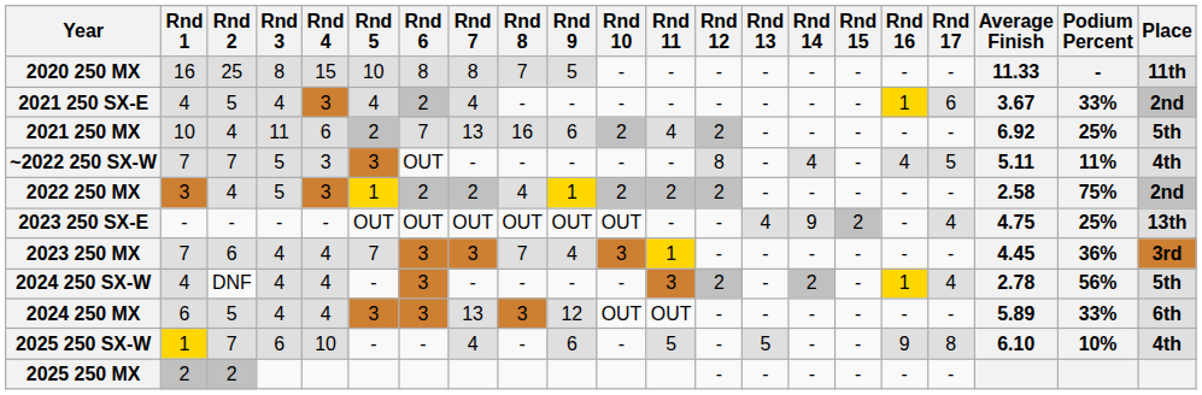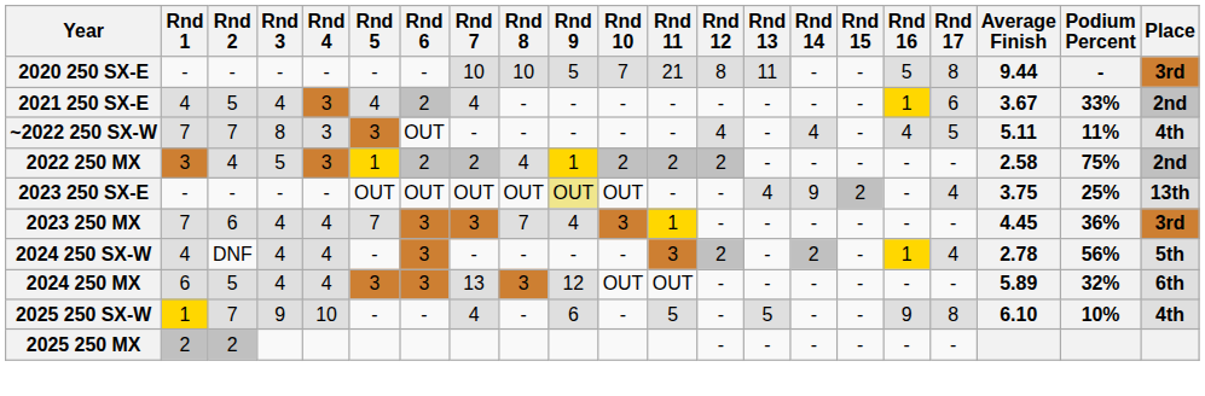 <table class="wikitable" style="font-size: 85%; text-align:center">
 <tr valign="top">
 <th valign="middle">Year</th>
 <th>Rnd<br>1</th>
 <th>Rnd<br>2</th>
 <th>Rnd<br>3</th>
 <th>Rnd<br>4</th>
 <th>Rnd<br>5</th>
 <th>Rnd<br>6</th>
 <th>Rnd<br>7</th>
 <th>Rnd<br>8</th>
 <th>Rnd<br>9</th>
 <th>Rnd<br>10</th>
 <th>Rnd<br>11</th>
 <th>Rnd<br>12</th>
 <th>Rnd<br>13</th>
 <th>Rnd<br>14</th>
 <th>Rnd<br>15</th>
 <th>Rnd<br>16</th>
 <th>Rnd<br>17</th>
 <th valign="middle">Average<br>Finish</th>
 <th valign="middle">Podium<br>Percent</th>
 <th valign="middle">Place</th>
 </tr>
 <tr>
-<th>2020 250 MX</th>
-<td style="background:#dfdfdf;">16</td>
-<td style="background:#dfdfdf;">25</td>
-<td style="background:#dfdfdf;">8</td>
-<td style="background:#dfdfdf;">15</td>
-<td style="background:#dfdfdf;">10</td>
-<td style="background:#dfdfdf;">8</td>
-<td style="background:#dfdfdf;">8</td>
-<td style="background:#dfdfdf;">7</td>
-<td style="background:#dfdfdf;">5</td>
+<th>2020 250 SX-E</th>
 <td>-</td>
 <td>-</td>
 <td>-</td>
 <td>-</td>
 <td>-</td>
 <td>-</td>
+<td style="background:#dfdfdf;">10</td>
+<td style="background:#dfdfdf;">10</td>
+<td style="background:#dfdfdf;">5</td>
+<td style="background:#dfdfdf;">7</td>
+<td style="background:#dfdfdf;">21</td>
+<td style="background:#dfdfdf;">8</td>
+<td style="background:#dfdfdf;">11</td>
 <td>-</td>
 <td>-</td>
-<th>11.33</th>
+<td style="background:#dfdfdf;">5</td>
+<td style="background:#dfdfdf;">8</td>
+<th>9.44</th>
 <th>-</th>
-<th style="background:#dfdfdf;">11th</th>
+<th style="background:#cd7f32;">3rd</th>
 </tr>
 <tr>
 <th>2021 250 SX-E</th>
 <td style="background:#dfdfdf;">4</td>
 <td style="background:#dfdfdf;">5</td>
 <td style="background:#dfdfdf;">4</td>
 <td style="background:#cd7f32;">3</td>
 <td style="background:#dfdfdf;">4</td>
 <td style="background: silver;">2</td>
 <td style="background:#dfdfdf;">4</td>
 <td>-</td>
 <td>-</td>
 <td>-</td>
 <td>-</td>
 <td>-</td>
 <td>-</td>
 <td>-</td>
 <td>-</td>
 <td style="background: gold;">1</td>
 <td style="background:#dfdfdf;">6</td>
 <th>3.67</th>
 <th>33%</th>
 <th style="background: silver;">2nd</th>
 </tr>
 <tr>
-<th>2021 250 MX</th>
-<td style="background:#dfdfdf;">10</td>
-<td style="background:#dfdfdf;">4</td>
-<td style="background:#dfdfdf;">11</td>
-<td style="background:#dfdfdf;">6</td>
-<td style="background: silver;">2</td>
-<td style="background:#dfdfdf;">7</td>
-<td style="background:#dfdfdf;">13</td>
-<td style="background:#dfdfdf;">16</td>
-<td style="background:#dfdfdf;">6</td>
-<td style="background: silver;">2</td>
-<td style="background:#dfdfdf;">4</td>
-<td style="background: silver;">2</td>
-<td>-</td>
-<td>-</td>
-<td>-</td>
-<td>-</td>
-<td>-</td>
-<th>6.92</th>
-<th>25%</th>
-<th style="background:#dfdfdf;">5th</th>
-</tr>
-<tr>
 <th>~2022 250 SX-W</th>
 <td style="background:#dfdfdf;">7</td>
 <td style="background:#dfdfdf;">7</td>
-<td style="background:#dfdfdf;">5</td>
+<td style="background:#dfdfdf;">8</td>
 <td style="background:#dfdfdf;">3</td>
 <td style="background:#cd7f32;">3</td>
 <td>OUT</td>
 <td>-</td>
 <td>-</td>
 <td>-</td>
 <td>-</td>
 <td>-</td>
-<td style="background:#dfdfdf;">8</td>
+<td style="background:#dfdfdf;">4</td>
 <td>-</td>
 <td style="background:#dfdfdf;">4</td>
 <td>-</td>
 <td style="background:#dfdfdf;">4</td>
 <td style="background:#dfdfdf;">5</td>
 <th>5.11</th>
 <th>11%</th>
 <th style="background:#dfdfdf;">4th</th>
 </tr>
 <tr>
 <th>2022 250 MX</th>
 <td style="background:#cd7f32;">3</td>
 <td style="background:#dfdfdf;">4</td>
 <td style="background:#dfdfdf;">5</td>
 <td style="background:#cd7f32;">3</td>
 <td style="background: gold;">1</td>
 <td style="background: silver;">2</td>
 <td style="background: silver;">2</td>
 <td style="background:#dfdfdf;">4</td>
 <td style="background: gold;">1</td>
 <td style="background: silver;">2</td>
 <td style="background: silver;">2</td>
 <td style="background: silver;">2</td>
 <td>-</td>
 <td>-</td>
 <td>-</td>
 <td>-</td>
 <td>-</td>
 <th>2.58</th>
 <th>75%</th>
 <th style="background: silver;">2nd</th>
 </tr>
 <tr>
 <th>2023 250 SX-E</th>
 <td>-</td>
 <td>-</td>
 <td>-</td>
 <td>-</td>
 <td>OUT</td>
 <td>OUT</td>
 <td>OUT</td>
 <td>OUT</td>
-<td>OUT</td>
+<td style="background: khaki;">OUT</td>
 <td>OUT</td>
 <td>-</td>
 <td>-</td>
 <td style="background:#dfdfdf;">4</td>
 <td style="background:#dfdfdf;">9</td>
 <td style="background: silver;">2</td>
 <td>-</td>
 <td style="background:#dfdfdf;">4</td>
-<th>4.75</th>
+<th>3.75</th>
 <th>25%</th>
 <th style="background:#dfdfdf;">13th</th>
 </tr>
 <tr>
 <th>2023 250 MX</th>
 <td style="background:#dfdfdf;">7</td>
 <td style="background:#dfdfdf;">6</td>
 <td style="background:#dfdfdf;">4</td>
 <td style="background:#dfdfdf;">4</td>
 <td style="background:#dfdfdf;">7</td>
 <td style="background:#cd7f32;">3</td>
 <td style="background:#cd7f32;">3</td>
 <td style="background:#dfdfdf;">7</td>
 <td style="background:#dfdfdf;">4</td>
 <td style="background:#cd7f32;">3</td>
 <td style="background: gold;">1</td>
 <td>-</td>
 <td>-</td>
 <td>-</td>
 <td>-</td>
 <td>-</td>
 <td>-</td>
 <th>4.45</th>
 <th>36%</th>
 <th style="background:#cd7f32;">3rd</th>
 </tr>
 <tr>
 <th>2024 250 SX-W</th>
 <td style="background:#dfdfdf;">4</td>
 <td>DNF</td>
 <td style="background:#dfdfdf;">4</td>
 <td style="background:#dfdfdf;">4</td>
 <td>-</td>
 <td style="background:#cd7f32;">3</td>
 <td>-</td>
 <td>-</td>
 <td>-</td>
 <td>-</td>
 <td style="background:#cd7f32;">3</td>
 <td style="background: silver;">2</td>
 <td>-</td>
 <td style="background: silver;">2</td>
 <td>-</td>
 <td style="background: gold;">1</td>
 <td style="background:#dfdfdf;">4</td>
 <th>2.78</th>
 <th>56%</th>
 <th style="background:#dfdfdf;">5th</th>
 </tr>
 <tr>
 <th>2024 250 MX</th>
 <td style="background:#dfdfdf;">6</td>
 <td style="background:#dfdfdf;">5</td>
 <td style="background:#dfdfdf;">4</td>
 <td style="background:#dfdfdf;">4</td>
 <td style="background:#cd7f32;">3</td>
 <td style="background:#cd7f32;">3</td>
 <td style="background:#dfdfdf;">13</td>
 <td style="background:#cd7f32;">3</td>
 <td style="background:#dfdfdf;">12</td>
 <td>OUT</td>
 <td>OUT</td>
 <td>-</td>
 <td>-</td>
 <td>-</td>
 <td>-</td>
 <td>-</td>
 <td>-</td>
 <th>5.89</th>
-<th>33%</th>
+<th>32%</th>
 <th style="background:#dfdfdf;">6th</th>
 </tr>
 <tr>
 <th>2025 250 SX-W</th>
 <td style="background: gold;">1</td>
 <td style="background:#dfdfdf;">7</td>
-<td style="background:#dfdfdf;">6</td>
+<td style="background:#dfdfdf;">9</td>
 <td style="background:#dfdfdf;">10</td>
 <td>-</td>
 <td>-</td>
 <td style="background:#dfdfdf;">4</td>
 <td>-</td>
 <td style="background:#dfdfdf;">6</td>
 <td>-</td>
 <td style="background:#dfdfdf;">5</td>
 <td>-</td>
 <td style="background:#dfdfdf;">5</td>
 <td>-</td>
 <td>-</td>
 <td style="background:#dfdfdf;">9</td>
 <td style="background:#dfdfdf;">8</td>
 <th>6.10</th>
 <th>10%</th>
 <th style="background:#dfdfdf;">4th</th>
 </tr>
 <tr>
 <th>2025 250 MX</th>
 <td style="background: silver;">2</td>
 <td style="background: silver;">2</td>
 <td></td>
 <td></td>
 <td></td>
 <td></td>
 <td></td>
 <td></td>
 <td></td>
 <td></td>
 <td></td>
 <td>-</td>
 <td>-</td>
 <td>-</td>
 <td>-</td>
 <td>-</td>
 <td>-</td>
 <th></th>
 <th></th>
 <th></th>
 </tr>
 </table>
